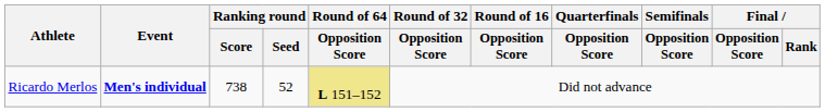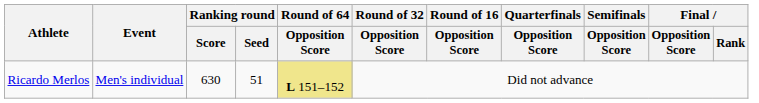 <table class="wikitable" style="font-size:90%">
 <tr>
 <th rowspan="2">Athlete</th>
 <th rowspan="2">Event</th>
 <th colspan="2">Ranking round</th>
 <th>Round of 64</th>
 <th>Round of 32</th>
 <th>Round of 16</th>
 <th>Quarterfinals</th>
 <th>Semifinals</th>
 <th colspan="2">Final / </th>
 </tr>
 <tr style="font-size:95%">
 <th>Score</th>
 <th>Seed</th>
 <th>Opposition<br>Score</th>
 <th>Opposition<br>Score</th>
 <th>Opposition<br>Score</th>
 <th>Opposition<br>Score</th>
 <th>Opposition<br>Score</th>
 <th>Opposition<br>Score</th>
 <th>Rank</th>
 </tr>
 <tr align=center>
 <td align=left><a href='#'>Ricardo Merlos</a></td>
-<td align=left><strong><a href='#'>Men's individual</a></strong></td>
-<td>738</td>
-<td>52</td>
+<td align=left><a href='#'>Men's individual</a></td>
+<td>630</td>
+<td>51</td>
 <td style="background: khaki;"><br><strong>L</strong> 151–152</td>
 <td colspan=6>Did not advance</td>
 </tr>
 </table>
